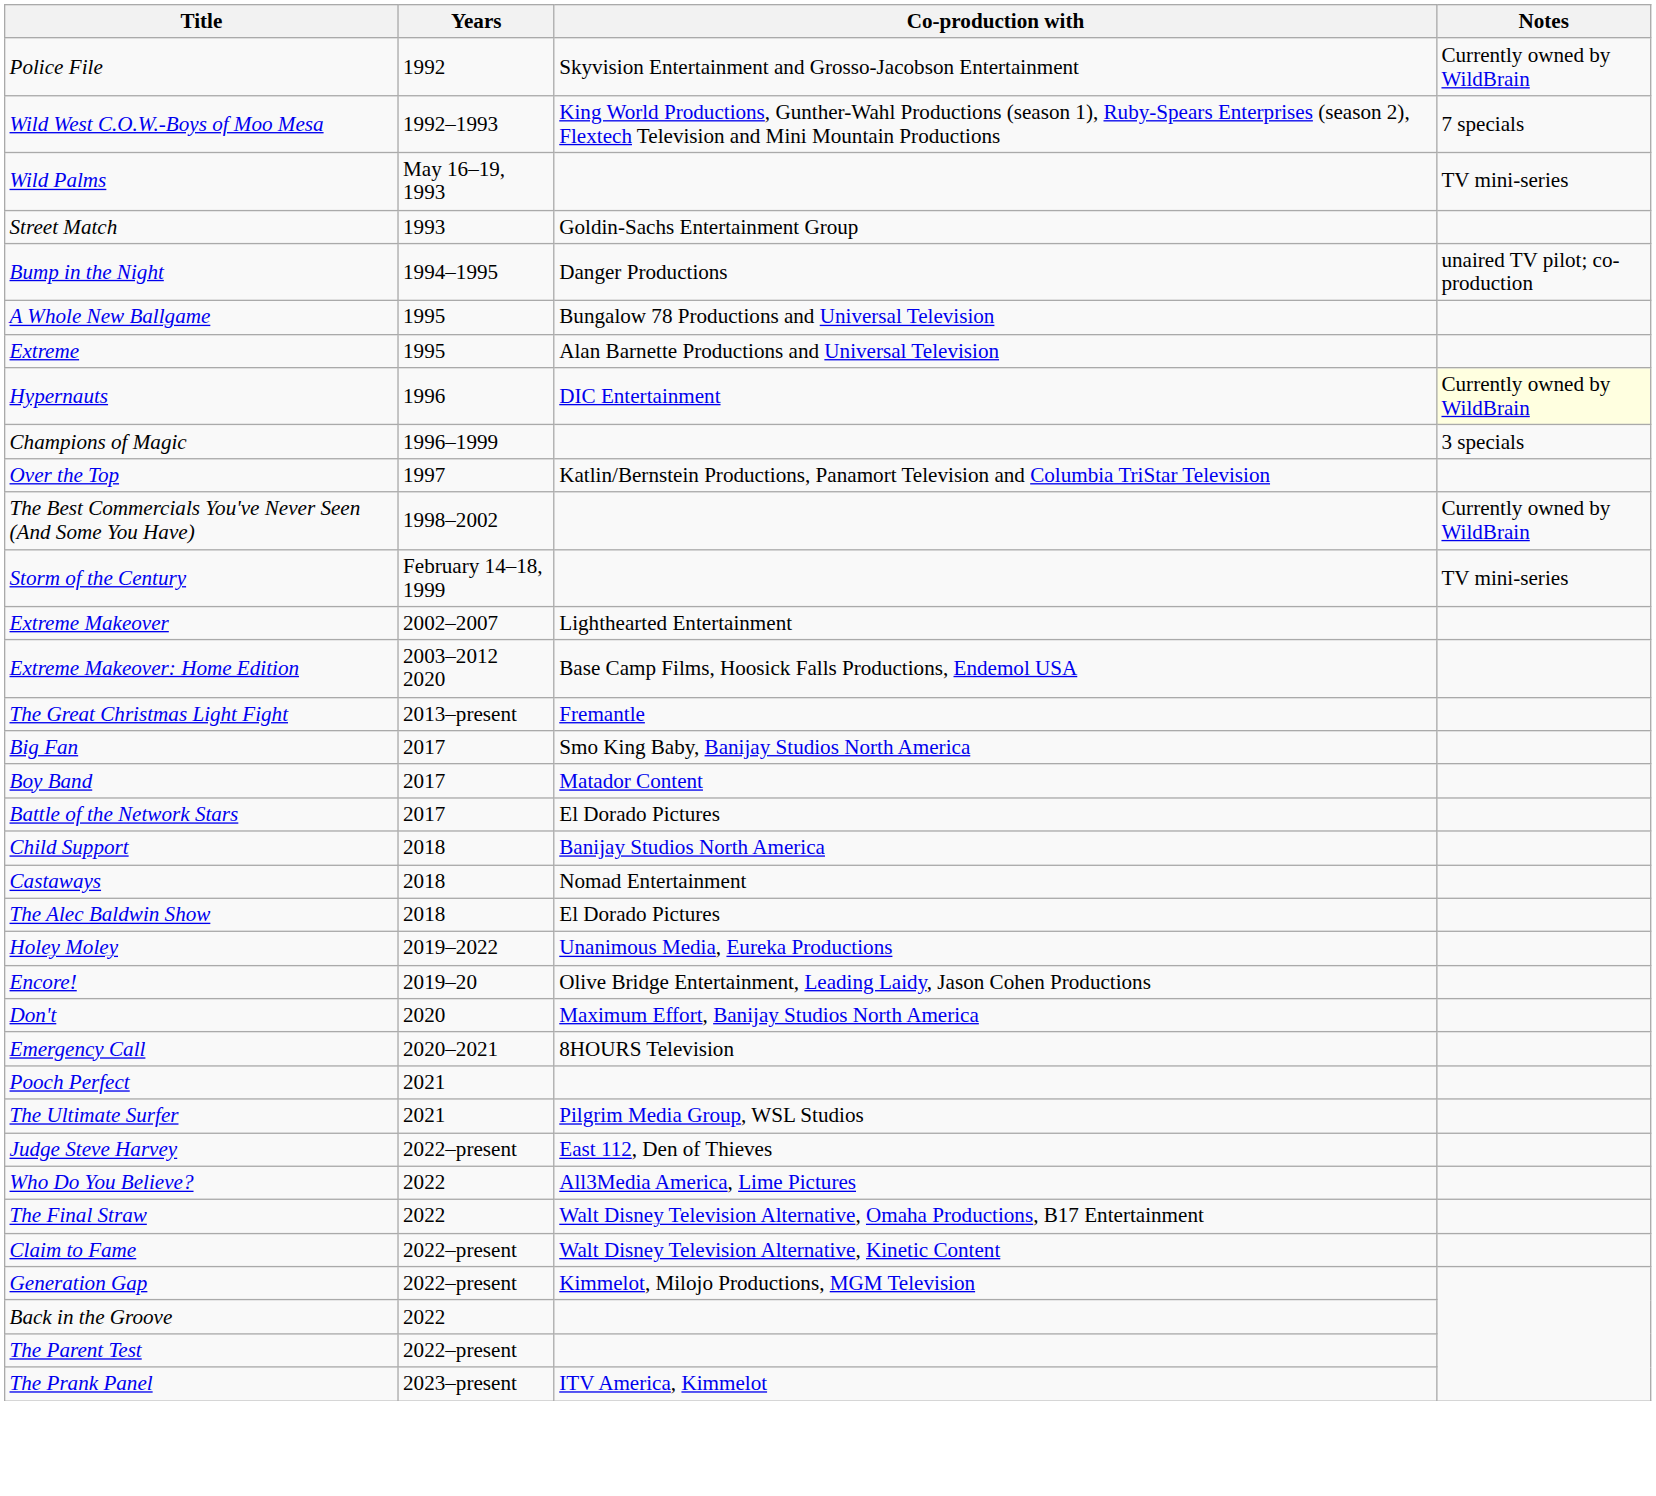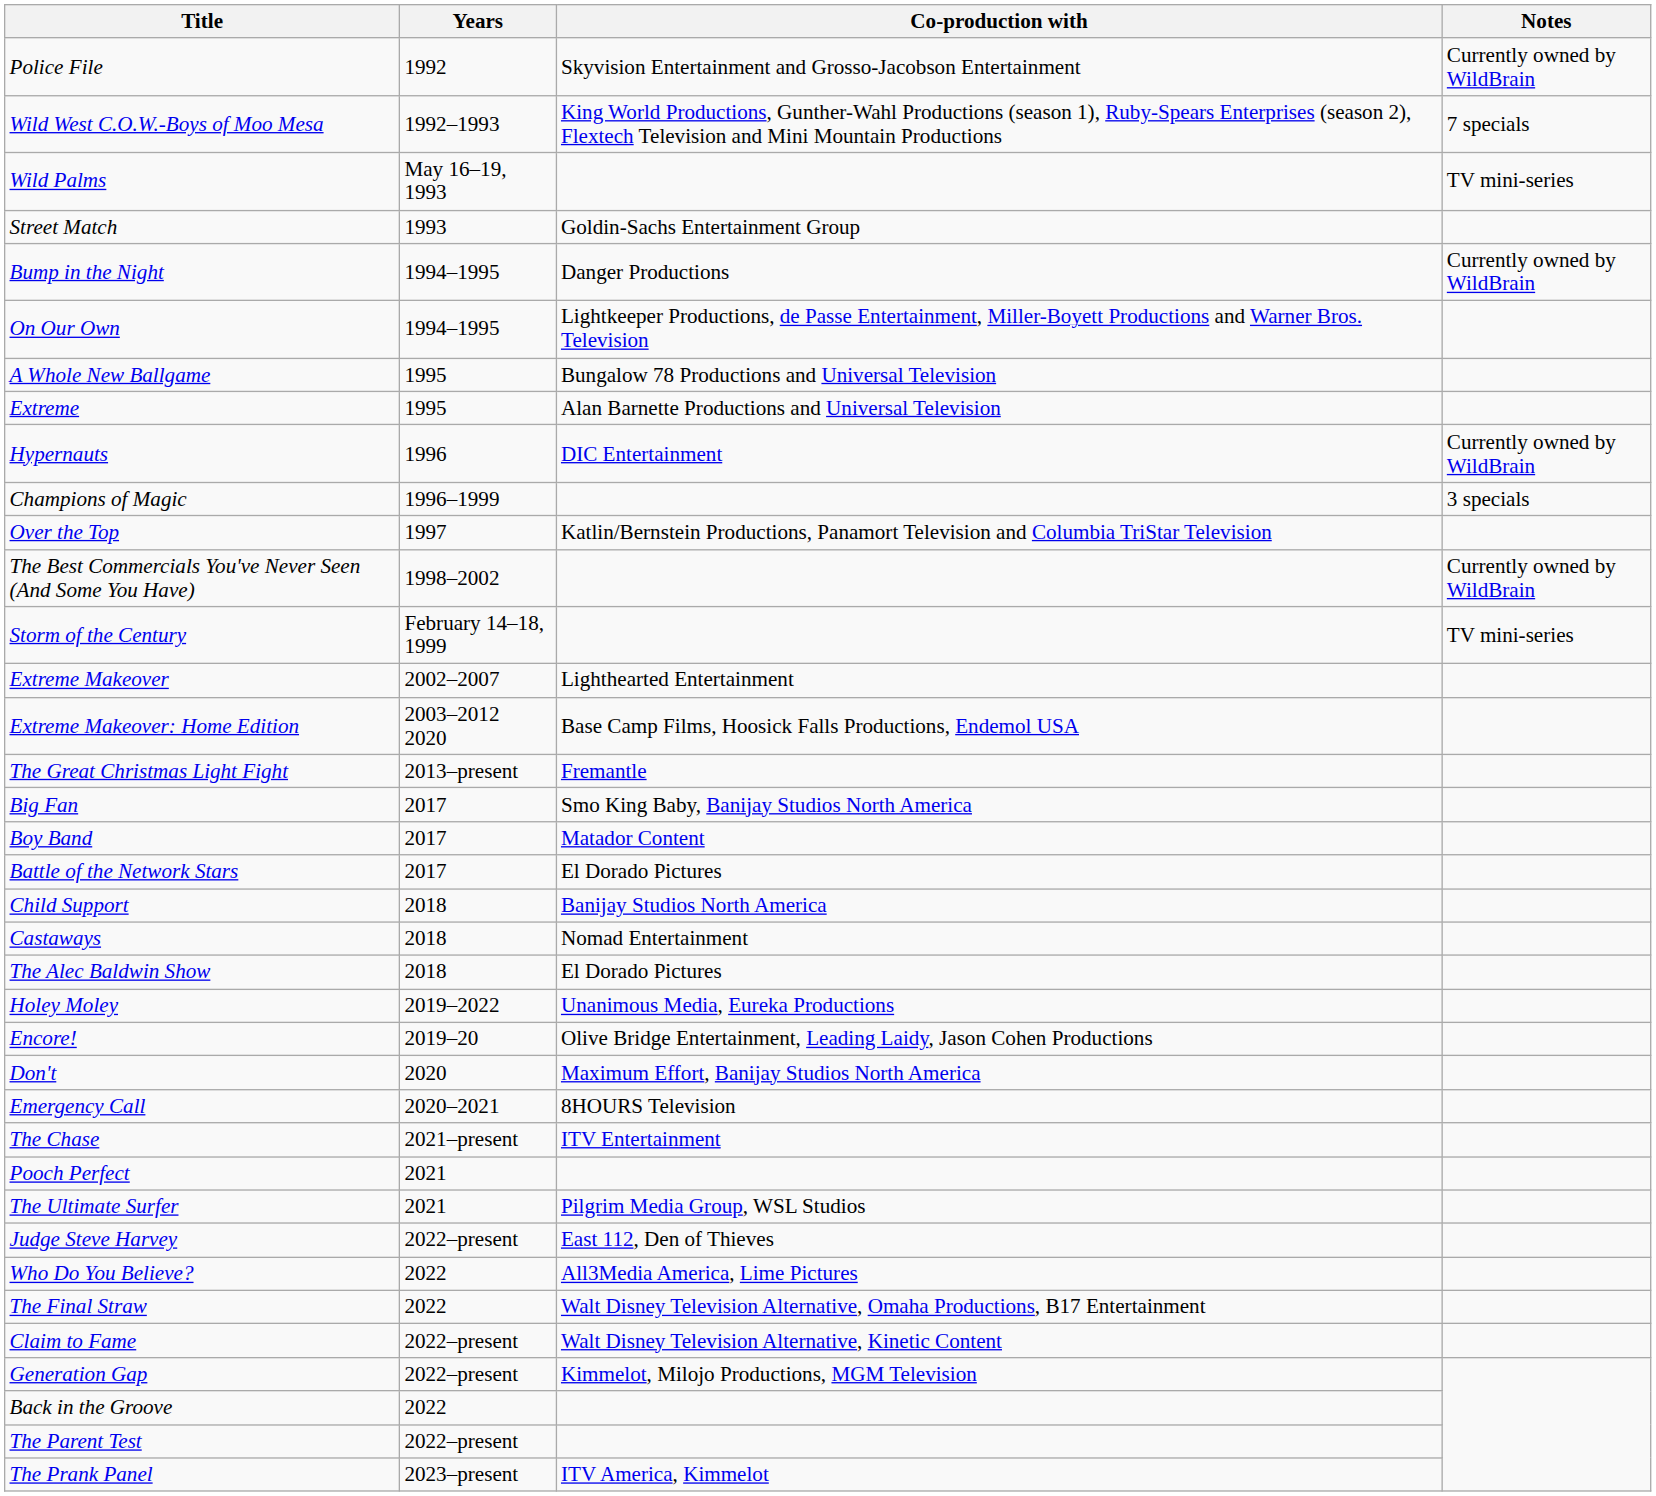 <table class="wikitable sortable">
 <tr>
 <th>Title</th>
 <th>Years</th>
 <th>Co-production with</th>
 <th>Notes</th>
 </tr>
 <tr>
 <td><em>Police File</em></td>
 <td>1992</td>
 <td>Skyvision Entertainment and Grosso-Jacobson Entertainment</td>
 <td>Currently owned by <a href='#'>WildBrain</a></td>
 </tr>
 <tr>
 <td><em><a href='#'>Wild West C.O.W.-Boys of Moo Mesa</a></em></td>
 <td>1992–1993</td>
 <td><a href='#'>King World Productions</a>, Gunther-Wahl Productions (season 1), <a href='#'>Ruby-Spears Enterprises</a> (season 2), <a href='#'>Flextech</a> Television and Mini Mountain Productions</td>
 <td>7 specials</td>
 </tr>
 <tr>
 <td><em><a href='#'>Wild Palms</a></em></td>
 <td>May 16–19, 1993</td>
 <td></td>
 <td>TV mini-series</td>
 </tr>
 <tr>
 <td><em>Street Match</em></td>
 <td>1993</td>
 <td>Goldin-Sachs Entertainment Group </td>
 <td></td>
 </tr>
 <tr>
 <td><em><a href='#'>Bump in the Night</a></em></td>
 <td>1994–1995</td>
 <td>Danger Productions</td>
-<td>unaired TV pilot; co-production</td>
+<td>Currently owned by <a href='#'>WildBrain</a></td>
+</tr>
+<tr>
+<td><em><a href='#'>On Our Own</a></em></td>
+<td>1994–1995</td>
+<td>Lightkeeper Productions, <a href='#'>de Passe Entertainment</a>, <a href='#'>Miller-Boyett Productions</a> and <a href='#'>Warner Bros. Television</a></td>
+<td></td>
 </tr>
 <tr>
 <td><em><a href='#'>A Whole New Ballgame</a></em></td>
 <td>1995</td>
 <td>Bungalow 78 Productions and <a href='#'>Universal Television</a></td>
 <td></td>
 </tr>
 <tr>
 <td><em><a href='#'>Extreme</a></em></td>
 <td>1995</td>
 <td>Alan Barnette Productions and <a href='#'>Universal Television</a></td>
 <td></td>
 </tr>
 <tr>
 <td><em><a href='#'>Hypernauts</a></em></td>
 <td>1996</td>
 <td><a href='#'>DIC Entertainment</a></td>
-<td style="background: lightyellow;">Currently owned by <a href='#'>WildBrain</a></td>
+<td>Currently owned by <a href='#'>WildBrain</a></td>
 </tr>
 <tr>
 <td><em>Champions of Magic</em></td>
 <td>1996–1999</td>
 <td></td>
 <td>3 specials</td>
 </tr>
 <tr>
 <td><em><a href='#'>Over the Top</a></em></td>
 <td>1997</td>
 <td>Katlin/Bernstein Productions, Panamort Television and <a href='#'>Columbia TriStar Television</a></td>
 <td></td>
 </tr>
 <tr>
 <td><em>The Best Commercials You've Never Seen (And Some You Have)</em></td>
 <td>1998–2002</td>
 <td></td>
 <td>Currently owned by <a href='#'>WildBrain</a></td>
 </tr>
 <tr>
 <td><em><a href='#'>Storm of the Century</a></em></td>
 <td>February 14–18, 1999</td>
 <td></td>
 <td>TV mini-series</td>
 </tr>
 <tr>
 <td><em><a href='#'>Extreme Makeover</a></em></td>
 <td>2002–2007</td>
 <td>Lighthearted Entertainment</td>
 <td></td>
 </tr>
 <tr>
 <td><em><a href='#'>Extreme Makeover: Home Edition</a></em></td>
 <td>2003–2012<br>2020</td>
 <td>Base Camp Films, Hoosick Falls Productions, <a href='#'>Endemol USA</a></td>
 <td></td>
 </tr>
 <tr>
 <td><em><a href='#'>The Great Christmas Light Fight</a></em></td>
 <td>2013–present</td>
 <td><a href='#'>Fremantle</a></td>
 <td></td>
 </tr>
 <tr>
 <td><em><a href='#'>Big Fan</a></em></td>
 <td>2017</td>
 <td>Smo King Baby, <a href='#'>Banijay Studios North America</a></td>
 <td></td>
 </tr>
 <tr>
 <td><em><a href='#'>Boy Band</a></em></td>
 <td>2017</td>
 <td><a href='#'>Matador Content</a></td>
 <td></td>
 </tr>
 <tr>
 <td><em><a href='#'>Battle of the Network Stars</a></em></td>
 <td>2017</td>
 <td>El Dorado Pictures</td>
 <td></td>
 </tr>
 <tr>
 <td><em><a href='#'>Child Support</a></em></td>
 <td>2018</td>
 <td><a href='#'>Banijay Studios North America</a></td>
 <td></td>
 </tr>
 <tr>
 <td><em><a href='#'>Castaways</a></em></td>
 <td>2018</td>
 <td>Nomad Entertainment</td>
 <td></td>
 </tr>
 <tr>
 <td><em><a href='#'>The Alec Baldwin Show</a></em></td>
 <td>2018</td>
 <td>El Dorado Pictures</td>
 <td></td>
 </tr>
 <tr>
 <td><em><a href='#'>Holey Moley</a></em></td>
 <td>2019–2022</td>
 <td><a href='#'>Unanimous Media</a>, <a href='#'>Eureka Productions</a></td>
 <td></td>
 </tr>
 <tr>
 <td><em><a href='#'>Encore!</a></em></td>
 <td>2019–20</td>
 <td>Olive Bridge Entertainment, <a href='#'>Leading Laidy</a>, Jason Cohen Productions</td>
 <td></td>
 </tr>
 <tr>
 <td><em><a href='#'>Don't</a></em></td>
 <td>2020</td>
 <td><a href='#'>Maximum Effort</a>, <a href='#'>Banijay Studios North America</a></td>
 <td></td>
 </tr>
 <tr>
 <td><em><a href='#'>Emergency Call</a></em></td>
 <td>2020–2021</td>
 <td>8HOURS Television</td>
 <td></td>
 </tr>
 <tr>
+<td><em><a href='#'>The Chase</a></em></td>
+<td>2021–present</td>
+<td><a href='#'>ITV Entertainment</a></td>
+<td></td>
+</tr>
+<tr>
 <td><em><a href='#'>Pooch Perfect</a></em></td>
 <td>2021</td>
 <td></td>
 <td></td>
 </tr>
 <tr>
 <td><em><a href='#'>The Ultimate Surfer</a></em></td>
 <td>2021</td>
 <td><a href='#'>Pilgrim Media Group</a>, WSL Studios</td>
 <td></td>
 </tr>
 <tr>
 <td><em><a href='#'>Judge Steve Harvey</a></em></td>
 <td>2022–present</td>
 <td><a href='#'>East 112</a>, Den of Thieves</td>
 <td></td>
 </tr>
 <tr>
 <td><em><a href='#'>Who Do You Believe?</a></em></td>
 <td>2022</td>
 <td><a href='#'>All3Media America</a>, <a href='#'>Lime Pictures</a></td>
 <td></td>
 </tr>
 <tr>
 <td><em><a href='#'>The Final Straw</a></em></td>
 <td>2022</td>
 <td><a href='#'>Walt Disney Television Alternative</a>, <a href='#'>Omaha Productions</a>, B17 Entertainment</td>
 <td></td>
 </tr>
 <tr>
 <td><em><a href='#'>Claim to Fame</a></em></td>
 <td>2022–present</td>
 <td><a href='#'>Walt Disney Television Alternative</a>, <a href='#'>Kinetic Content</a></td>
 <td></td>
 </tr>
 <tr>
 <td><em><a href='#'>Generation Gap</a></em></td>
 <td>2022–present</td>
 <td><a href='#'>Kimmelot</a>, Milojo Productions, <a href='#'>MGM Television</a></td>
 </tr>
 <tr>
 <td><em>Back in the Groove</em></td>
 <td>2022</td>
 <td></td>
 </tr>
 <tr>
 <td><em><a href='#'>The Parent Test</a></em></td>
 <td>2022–present</td>
 <td></td>
 </tr>
 <tr>
 <td><em><a href='#'>The Prank Panel</a></em></td>
 <td>2023–present</td>
 <td><a href='#'>ITV America</a>, <a href='#'>Kimmelot</a></td>
 </tr>
 </table>
